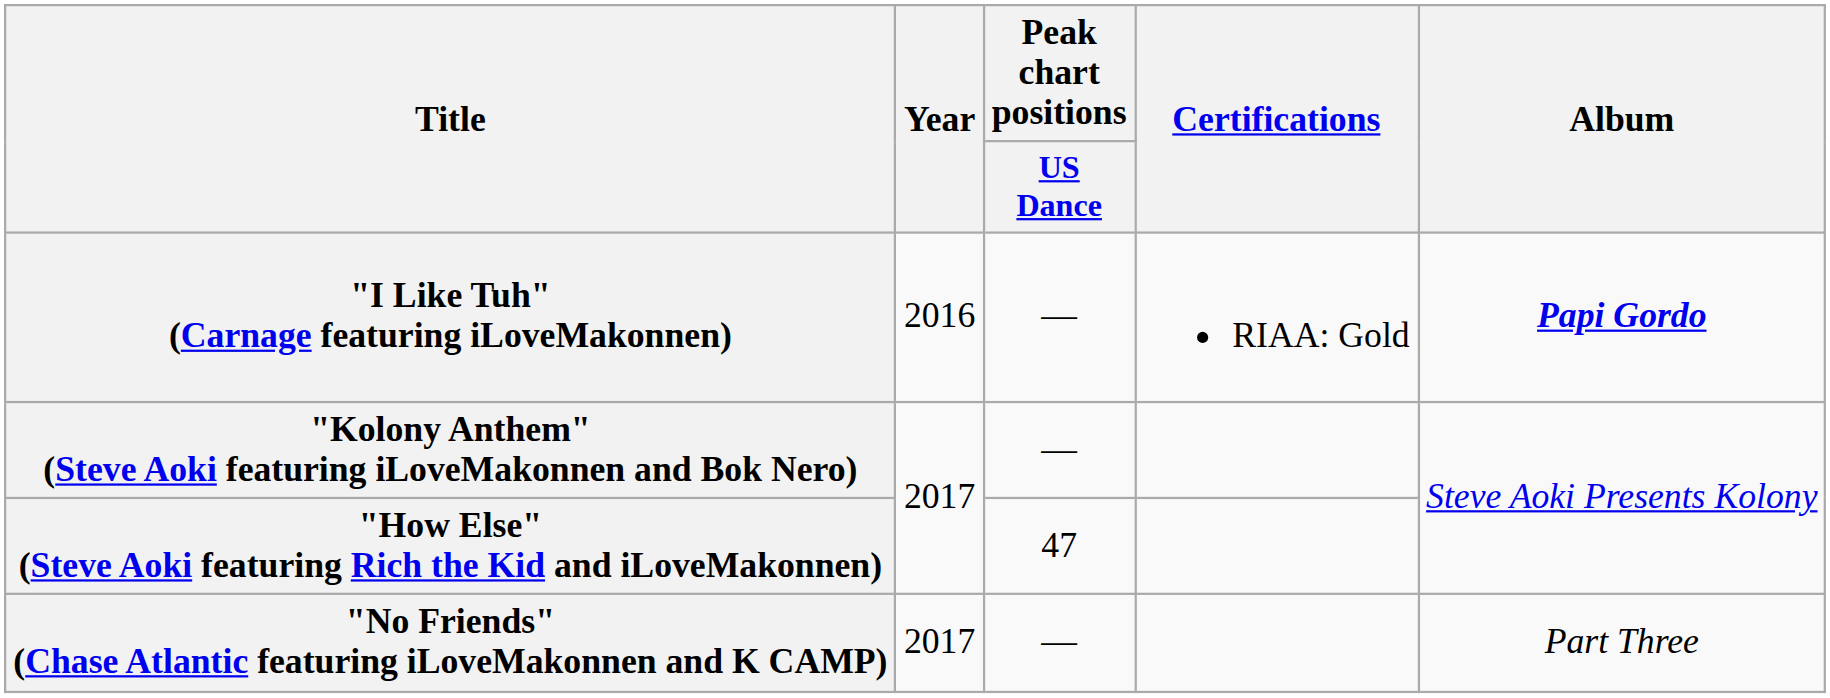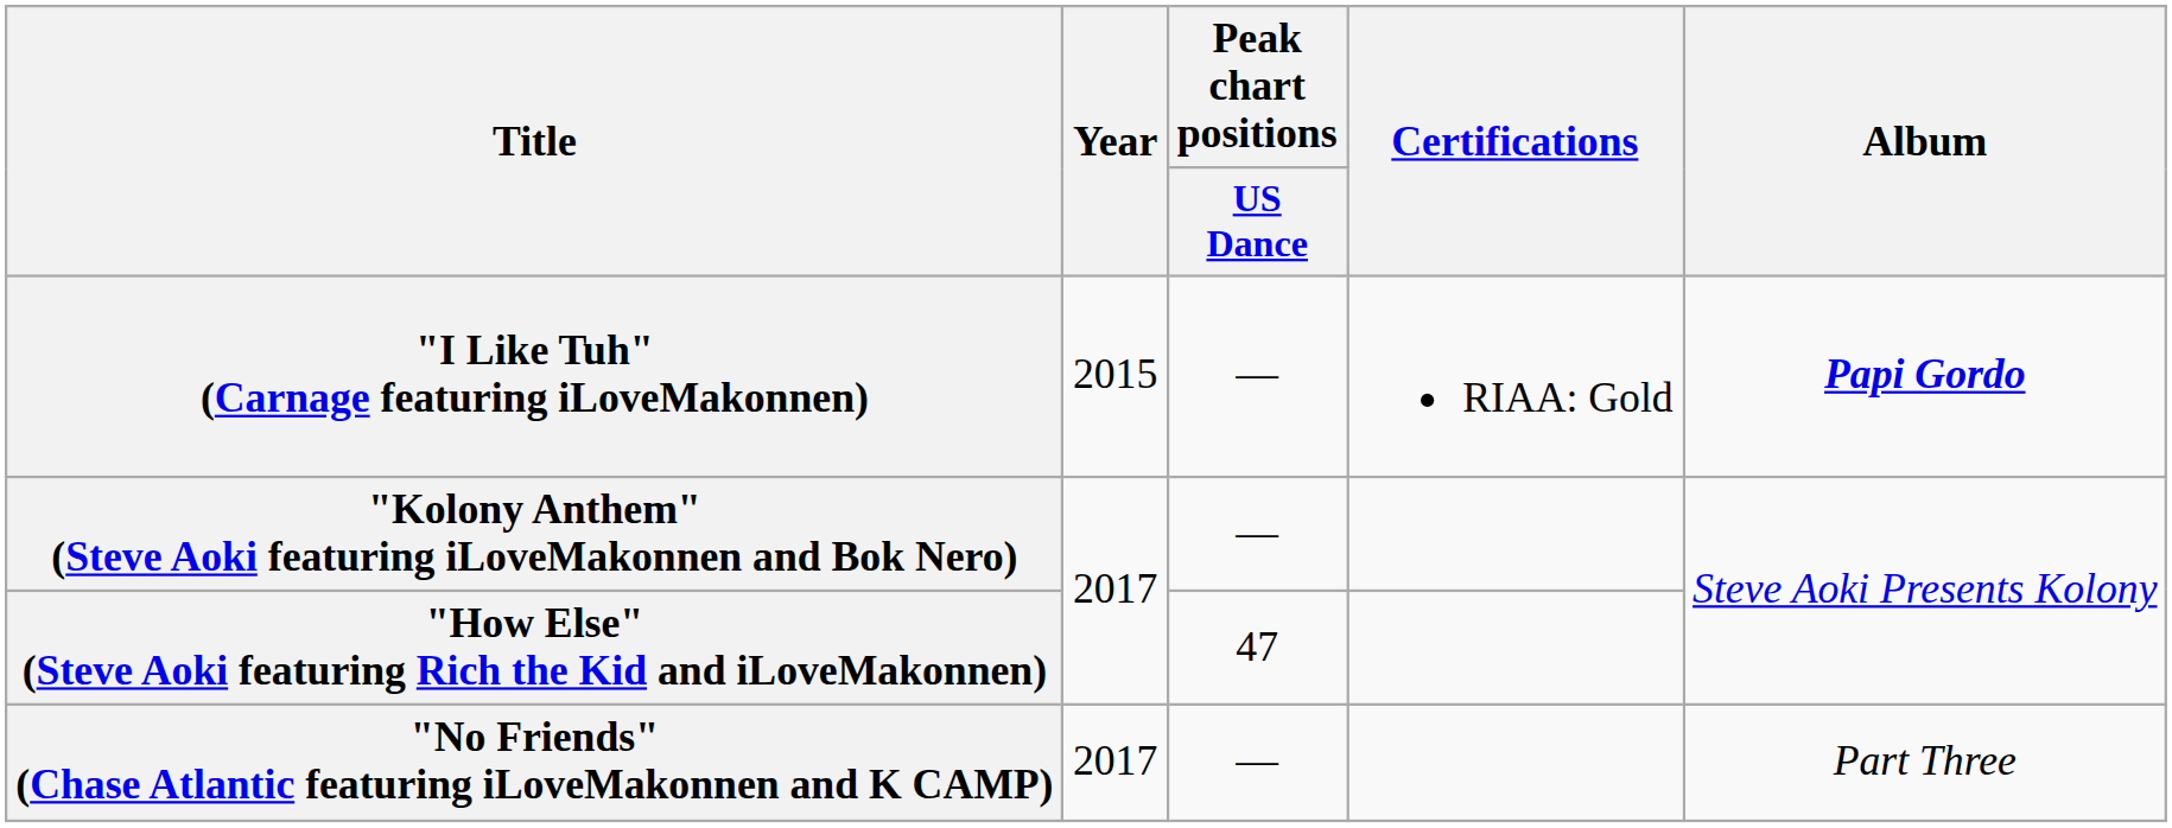 <table class="wikitable plainrowheaders" style="text-align:center;">
 <tr>
 <th rowspan="2">Title</th>
 <th rowspan="2">Year</th>
 <th>Peak chart positions</th>
 <th rowspan="2"><a href='#'>Certifications</a></th>
 <th rowspan="2">Album</th>
 </tr>
 <tr>
 <th scope="col" style="width:3em;font-size:90%;"><a href='#'>US<br>Dance</a><br></th>
 </tr>
 <tr>
 <th scope="row">"I Like Tuh"<br><span>(<a href='#'>Carnage</a> featuring iLoveMakonnen)</span></th>
-<td>2016</td>
+<td>2015</td>
 <td>—</td>
 <td><br><ul><li>RIAA: Gold</li></ul></td>
 <td><strong><em><a href='#'>Papi Gordo</a></em></strong></td>
 </tr>
 <tr>
 <th scope="row">"Kolony Anthem"<br><span>(<a href='#'>Steve Aoki</a> featuring iLoveMakonnen and Bok Nero)</span></th>
 <td rowspan="2">2017</td>
 <td>—</td>
 <td></td>
 <td rowspan="2"><em><a href='#'>Steve Aoki Presents Kolony</a></em></td>
 </tr>
 <tr>
 <th scope="row">"How Else"<br><span>(<a href='#'>Steve Aoki</a> featuring <a href='#'>Rich the Kid</a> and iLoveMakonnen)</span></th>
 <td>47</td>
 <td></td>
 </tr>
 <tr>
 <th scope="row">"No Friends"<br><span>(<a href='#'>Chase Atlantic</a> featuring iLoveMakonnen and K CAMP)</span></th>
 <td>2017</td>
 <td>—</td>
 <td></td>
 <td><em>Part Three</em></td>
 </tr>
 </table>
